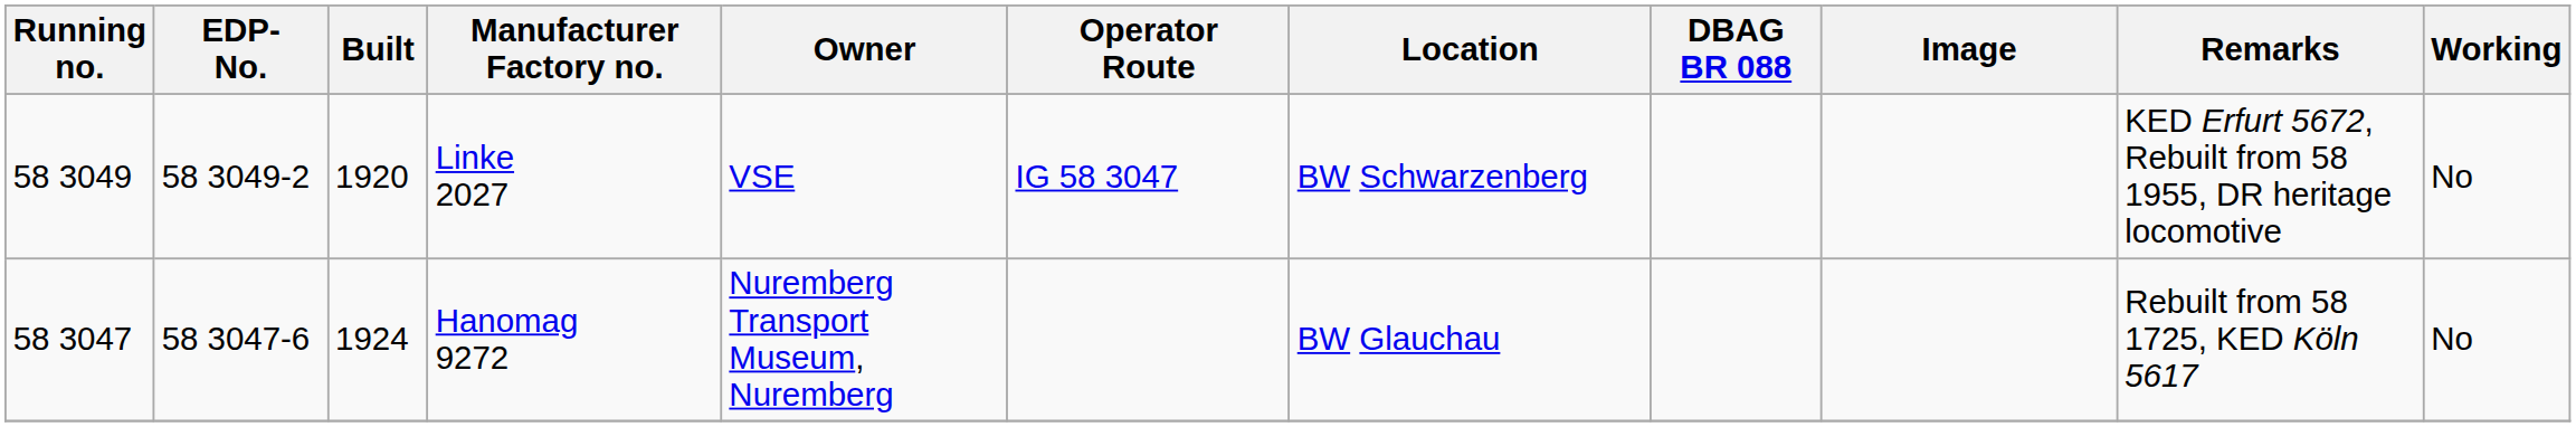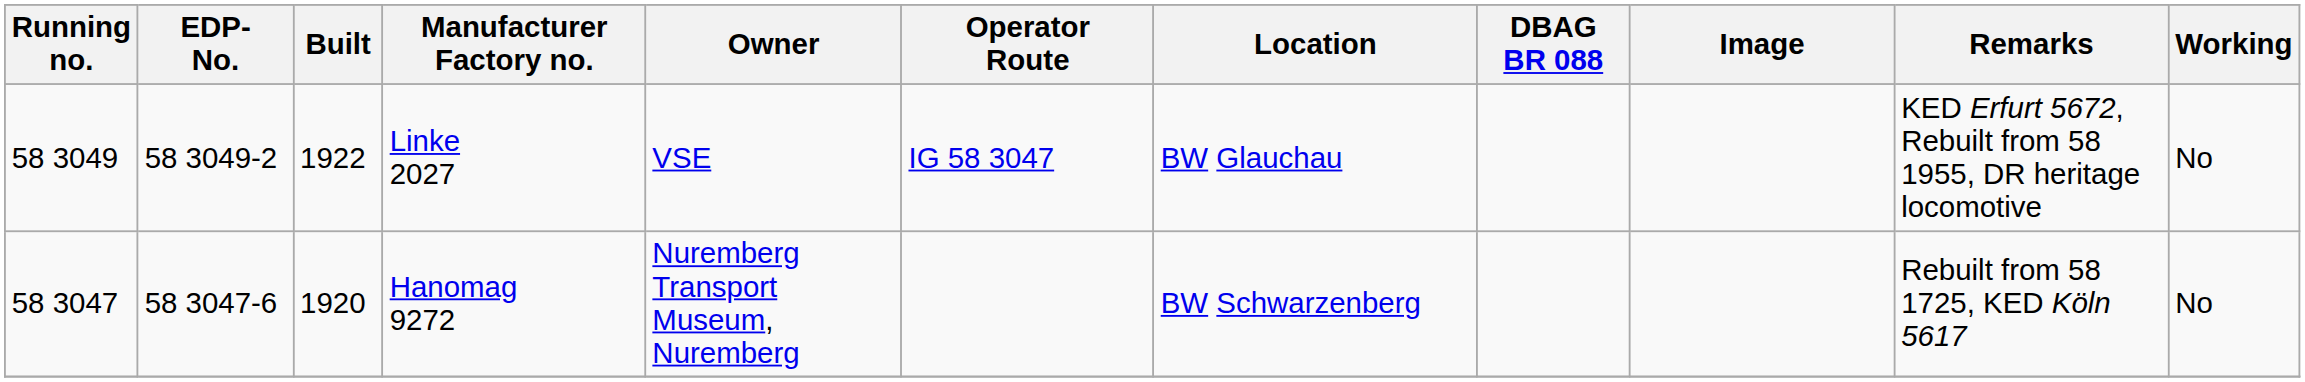 <table class="wikitable" style="width="100%"; border:solid 1px #AAAAAA; background:#e3e3e3;">
 <tr>
 <th width="5%">Running<br>no.</th>
 <th width="7%">EDP-<br>No.</th>
 <th width="4%">Built</th>
 <th width="12%">Manufacturer<br>Factory no.</th>
 <th width="12%">Owner</th>
 <th width="12%">Operator<br>Route</th>
 <th width="15%">Location</th>
 <th width="7%">DBAG<br><a href='#'>BR 088</a></th>
 <th width="13%">Image</th>
 <th width="20%">Remarks</th>
 <th width="8%">Working</th>
 </tr>
 <tr>
 <td>58 3049</td>
 <td>58 3049-2</td>
-<td>1920</td>
+<td>1922</td>
 <td><a href='#'>Linke</a><br>2027</td>
 <td><a href='#'>VSE</a></td>
 <td><a href='#'>IG 58 3047</a></td>
-<td><a href='#'>BW</a> <a href='#'>Schwarzenberg</a></td>
+<td><a href='#'>BW</a> <a href='#'>Glauchau</a></td>
 <td></td>
 <td></td>
 <td>KED <em>Erfurt 5672</em>, Rebuilt from 58 1955, DR heritage locomotive</td>
 <td>No</td>
 </tr>
 <tr>
 <td>58 3047</td>
 <td>58 3047-6</td>
-<td>1924</td>
+<td>1920</td>
 <td><a href='#'>Hanomag</a><br>9272</td>
 <td><a href='#'>Nuremberg Transport Museum</a>, <a href='#'>Nuremberg</a></td>
 <td></td>
-<td><a href='#'>BW</a> <a href='#'>Glauchau</a></td>
+<td><a href='#'>BW</a> <a href='#'>Schwarzenberg</a></td>
 <td></td>
 <td></td>
 <td>Rebuilt from 58 1725, KED <em>Köln 5617</em></td>
 <td>No</td>
 </tr>
 <tr>
 </tr>
 </table>
